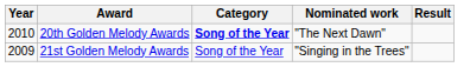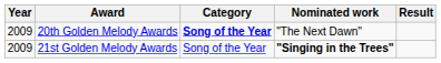 <table class="wikitable sortable">
 <tr>
 <th>Year</th>
 <th>Award</th>
 <th>Category</th>
 <th>Nominated work</th>
 <th>Result</th>
 </tr>
 <tr>
-<td>2010</td>
+<td>2009</td>
 <td><a href='#'>20th Golden Melody Awards</a></td>
 <td><strong><a href='#'>Song of the Year</a></strong></td>
 <td>"The Next Dawn"</td>
 <td></td>
 </tr>
 <tr>
 <td>2009</td>
 <td><a href='#'>21st Golden Melody Awards</a></td>
 <td><a href='#'>Song of the Year</a></td>
-<td>"Singing in the Trees"</td>
+<td><strong>"Singing in the Trees"</strong></td>
 <td></td>
 </tr>
 </table>
